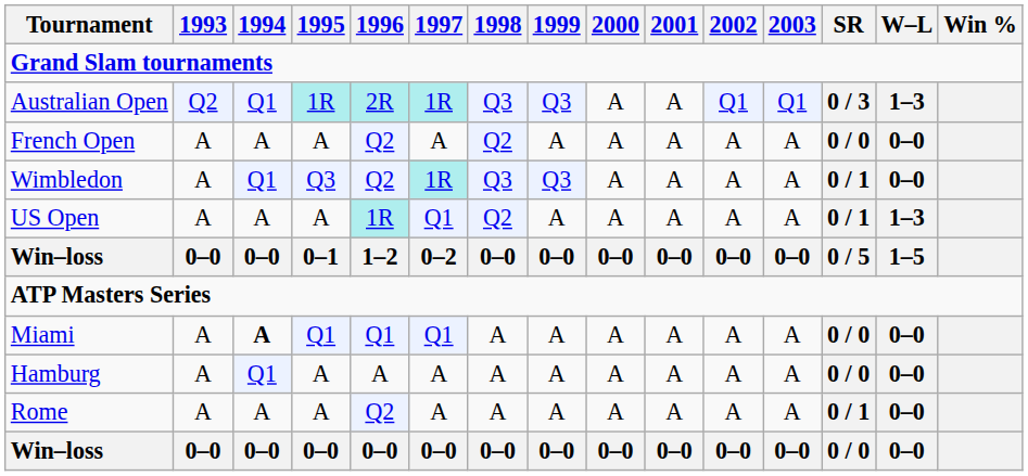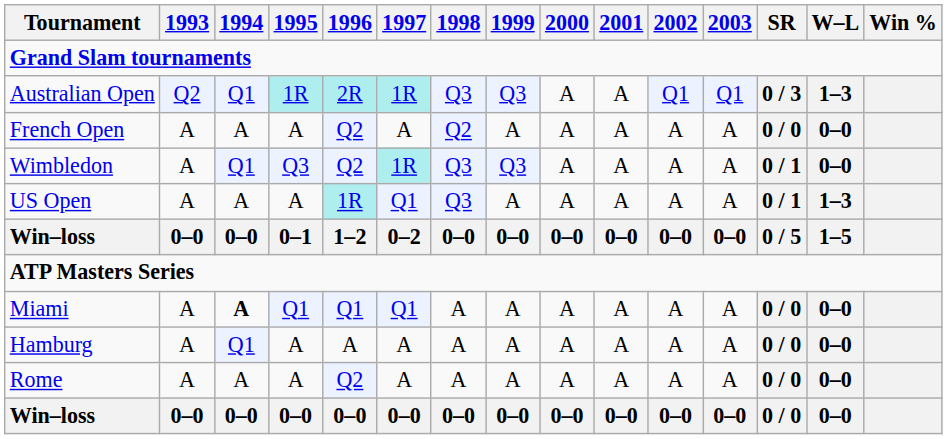 <table class=wikitable style=text-align:center;font-size:97%>
 <tr>
 <th>Tournament</th>
 <th><a href='#'>1993</a></th>
 <th><a href='#'>1994</a></th>
 <th><a href='#'>1995</a></th>
 <th><a href='#'>1996</a></th>
 <th><a href='#'>1997</a></th>
 <th><a href='#'>1998</a></th>
 <th><a href='#'>1999</a></th>
 <th><a href='#'>2000</a></th>
 <th><a href='#'>2001</a></th>
 <th><a href='#'>2002</a></th>
 <th><a href='#'>2003</a></th>
 <th>SR</th>
 <th>W–L</th>
 <th>Win %</th>
 </tr>
 <tr>
 <td colspan=23 align=left><strong><a href='#'>Grand Slam tournaments</a></strong></td>
 </tr>
 <tr>
 <td align=left><a href='#'>Australian Open</a></td>
 <td bgcolor=ecf2ff><a href='#'>Q2</a></td>
 <td bgcolor=ecf2ff><a href='#'>Q1</a></td>
 <td bgcolor=afeeee><a href='#'>1R</a></td>
 <td bgcolor=afeeee><a href='#'>2R</a></td>
 <td bgcolor=afeeee><a href='#'>1R</a></td>
 <td bgcolor=ecf2ff><a href='#'>Q3</a></td>
 <td bgcolor=ecf2ff><a href='#'>Q3</a></td>
 <td>A</td>
 <td>A</td>
 <td bgcolor=ecf2ff><a href='#'>Q1</a></td>
 <td bgcolor=ecf2ff><a href='#'>Q1</a></td>
 <th>0 / 3</th>
 <th>1–3</th>
 <th></th>
 </tr>
 <tr>
 <td align=left><a href='#'>French Open</a></td>
 <td>A</td>
 <td>A</td>
 <td>A</td>
 <td bgcolor=ecf2ff><a href='#'>Q2</a></td>
 <td>A</td>
 <td bgcolor=ecf2ff><a href='#'>Q2</a></td>
 <td>A</td>
 <td>A</td>
 <td>A</td>
 <td>A</td>
 <td>A</td>
 <th>0 / 0</th>
 <th>0–0</th>
 <th></th>
 </tr>
 <tr>
 <td align=left><a href='#'>Wimbledon</a></td>
 <td>A</td>
 <td bgcolor=ecf2ff><a href='#'>Q1</a></td>
 <td bgcolor=ecf2ff><a href='#'>Q3</a></td>
 <td bgcolor=ecf2ff><a href='#'>Q2</a></td>
 <td bgcolor=afeeee><a href='#'>1R</a></td>
 <td bgcolor=ecf2ff><a href='#'>Q3</a></td>
 <td bgcolor=ecf2ff><a href='#'>Q3</a></td>
 <td>A</td>
 <td>A</td>
 <td>A</td>
 <td>A</td>
 <th>0 / 1</th>
 <th>0–0</th>
 <th></th>
 </tr>
 <tr>
 <td align=left><a href='#'>US Open</a></td>
 <td>A</td>
 <td>A</td>
 <td>A</td>
 <td bgcolor=afeeee><a href='#'>1R</a></td>
 <td bgcolor=ecf2ff><a href='#'>Q1</a></td>
-<td bgcolor=ecf2ff><a href='#'>Q2</a></td>
+<td bgcolor=ecf2ff><a href='#'>Q3</a></td>
 <td>A</td>
 <td>A</td>
 <td>A</td>
 <td>A</td>
 <td>A</td>
 <th>0 / 1</th>
 <th>1–3</th>
 <th></th>
 </tr>
 <tr>
 <th style=text-align:left>Win–loss</th>
 <th>0–0</th>
 <th>0–0</th>
 <th>0–1</th>
 <th>1–2</th>
 <th>0–2</th>
 <th>0–0</th>
 <th>0–0</th>
 <th>0–0</th>
 <th>0–0</th>
 <th>0–0</th>
 <th>0–0</th>
 <th>0 / 5</th>
 <th>1–5</th>
 <th></th>
 </tr>
 <tr>
 <td colspan=23 align=left><strong>ATP Masters Series</strong></td>
 </tr>
 <tr>
 <td align=left><a href='#'>Miami</a></td>
 <td>A</td>
 <td><strong>A</strong></td>
 <td bgcolor=ecf2ff><a href='#'>Q1</a></td>
 <td bgcolor=ecf2ff><a href='#'>Q1</a></td>
 <td bgcolor=ecf2ff><a href='#'>Q1</a></td>
 <td>A</td>
 <td>A</td>
 <td>A</td>
 <td>A</td>
 <td>A</td>
 <td>A</td>
 <th>0 / 0</th>
 <th>0–0</th>
 <th></th>
 </tr>
 <tr>
 <td align=left><a href='#'>Hamburg</a></td>
 <td>A</td>
 <td bgcolor=ecf2ff><a href='#'>Q1</a></td>
 <td>A</td>
 <td>A</td>
 <td>A</td>
 <td>A</td>
 <td>A</td>
 <td>A</td>
 <td>A</td>
 <td>A</td>
 <td>A</td>
 <th>0 / 0</th>
 <th>0–0</th>
 <th></th>
 </tr>
 <tr>
 <td align=left><a href='#'>Rome</a></td>
 <td>A</td>
 <td>A</td>
 <td>A</td>
 <td bgcolor=ecf2ff><a href='#'>Q2</a></td>
 <td>A</td>
 <td>A</td>
 <td>A</td>
 <td>A</td>
 <td>A</td>
 <td>A</td>
 <td>A</td>
-<th>0 / 1</th>
+<th>0 / 0</th>
 <th>0–0</th>
 <th></th>
 </tr>
 <tr>
 <th style=text-align:left>Win–loss</th>
 <th>0–0</th>
 <th>0–0</th>
 <th>0–0</th>
 <th>0–0</th>
 <th>0–0</th>
 <th>0–0</th>
 <th>0–0</th>
 <th>0–0</th>
 <th>0–0</th>
 <th>0–0</th>
 <th>0–0</th>
 <th>0 / 0</th>
 <th>0–0</th>
 <th></th>
 </tr>
 </table>
